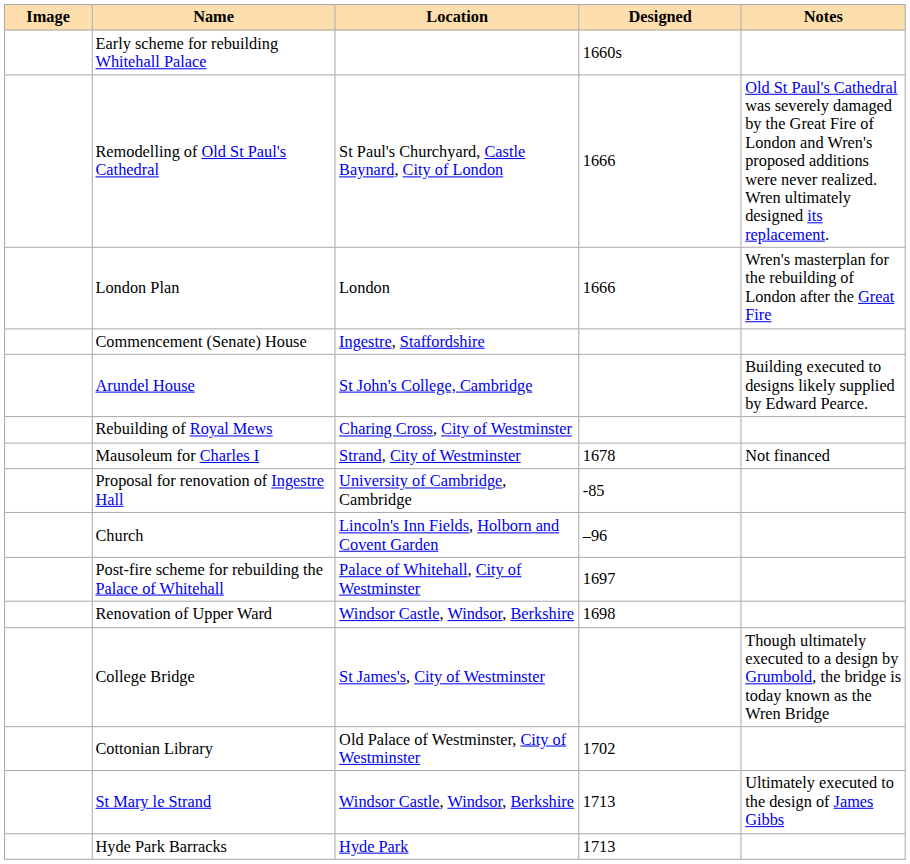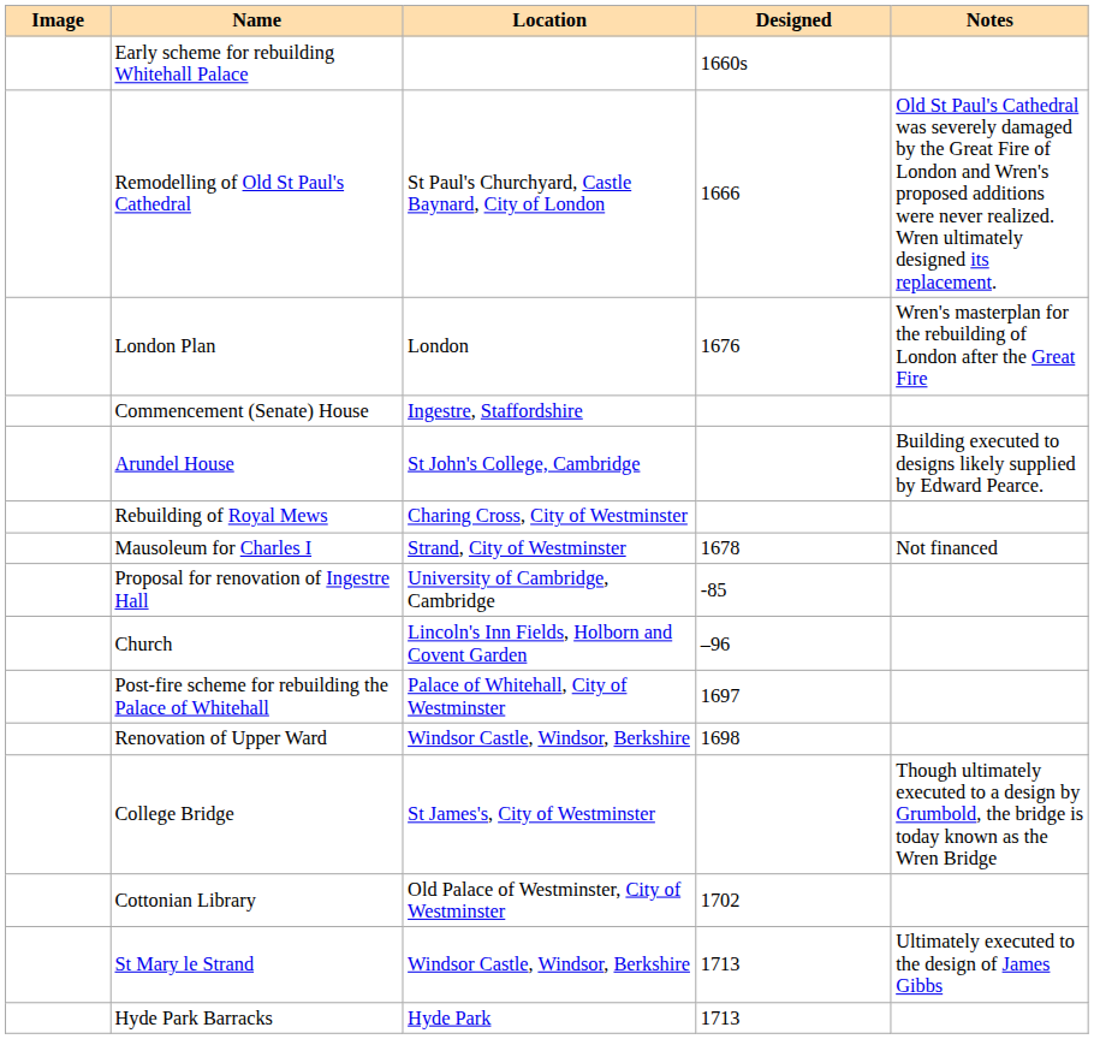 <table class="wikitable sortable" style="width:100%; background:#fff;">
 <tr>
 <th class="unsortable" align="left" width="5%" style="background:#ffdead;">Image</th>
 <th align="left" width="15%" style="background:#ffdead;">Name</th>
 <th align="left" width="15%" style="background:#ffdead;">Location</th>
 <th align="left" width="10%" style="background:#ffdead;">Designed</th>
 <th align="left" width="10%" style="background:#ffdead;">Notes</th>
 </tr>
 <tr>
 <td></td>
 <td>Early scheme for rebuilding <a href='#'>Whitehall Palace</a></td>
 <td></td>
 <td>1660s</td>
 <td></td>
 </tr>
 <tr>
 <td></td>
 <td>Remodelling of <a href='#'>Old St Paul's Cathedral</a></td>
 <td>St Paul's Churchyard, <a href='#'>Castle Baynard</a>, <a href='#'>City of London</a></td>
 <td>1666</td>
 <td><a href='#'>Old St Paul's Cathedral</a> was severely damaged by the Great Fire of London and Wren's proposed additions were never realized. Wren ultimately designed <a href='#'>its replacement</a>.</td>
 </tr>
 <tr>
 <td></td>
 <td>London Plan</td>
 <td>London</td>
-<td>1666</td>
+<td>1676</td>
 <td>Wren's masterplan for the rebuilding of London after the <a href='#'>Great Fire</a></td>
 </tr>
 <tr>
 <td></td>
 <td>Commencement (Senate) House</td>
 <td><a href='#'>Ingestre</a>, <a href='#'>Staffordshire</a></td>
 <td></td>
 <td></td>
 </tr>
 <tr>
 <td></td>
 <td><a href='#'>Arundel House</a></td>
 <td><a href='#'>St John's College, Cambridge</a></td>
 <td></td>
 <td>Building executed to designs likely supplied by Edward Pearce.</td>
 </tr>
 <tr>
 <td></td>
 <td>Rebuilding of <a href='#'>Royal Mews</a></td>
 <td><a href='#'>Charing Cross</a>, <a href='#'>City of Westminster</a></td>
 <td></td>
 <td></td>
 </tr>
 <tr>
 <td></td>
 <td>Mausoleum for <a href='#'>Charles I</a></td>
 <td><a href='#'>Strand</a>, <a href='#'>City of Westminster</a></td>
 <td>1678</td>
 <td>Not financed</td>
 </tr>
 <tr>
 <td></td>
 <td>Proposal for renovation of <a href='#'>Ingestre Hall</a></td>
 <td><a href='#'>University of Cambridge</a>, Cambridge</td>
 <td>-85</td>
 <td></td>
 </tr>
 <tr>
 <td></td>
 <td>Church</td>
 <td><a href='#'>Lincoln's Inn Fields</a>, <a href='#'>Holborn and Covent Garden</a></td>
 <td>–96</td>
 <td></td>
 </tr>
 <tr>
 <td></td>
 <td>Post-fire scheme for rebuilding the <a href='#'>Palace of Whitehall</a></td>
 <td><a href='#'>Palace of Whitehall</a>, <a href='#'>City of Westminster</a></td>
 <td>1697</td>
 <td></td>
 </tr>
 <tr>
 <td></td>
 <td>Renovation of Upper Ward</td>
 <td><a href='#'>Windsor Castle</a>, <a href='#'>Windsor</a>, <a href='#'>Berkshire</a></td>
 <td>1698</td>
 <td></td>
 </tr>
 <tr>
 <td></td>
 <td>College Bridge</td>
 <td><a href='#'>St James's</a>, <a href='#'>City of Westminster</a></td>
 <td></td>
 <td>Though ultimately executed to a design by <a href='#'>Grumbold</a>, the bridge is today known as the Wren Bridge</td>
 </tr>
 <tr>
 <td></td>
 <td>Cottonian Library</td>
 <td>Old Palace of Westminster, <a href='#'>City of Westminster</a></td>
 <td>1702</td>
 <td></td>
 </tr>
 <tr>
 <td></td>
 <td><a href='#'>St Mary le Strand</a></td>
 <td><a href='#'>Windsor Castle</a>, <a href='#'>Windsor</a>, <a href='#'>Berkshire</a></td>
 <td>1713</td>
 <td>Ultimately executed to the design of <a href='#'>James Gibbs</a></td>
 </tr>
 <tr>
 <td></td>
 <td>Hyde Park Barracks</td>
 <td><a href='#'>Hyde Park</a></td>
 <td>1713</td>
 <td></td>
 </tr>
 </table>
